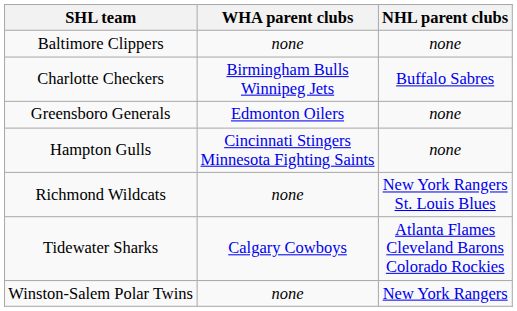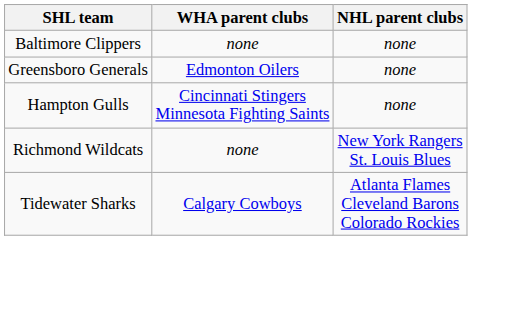 <table class="wikitable">
 <tr>
 <th>SHL team</th>
 <th>WHA parent clubs</th>
 <th>NHL parent clubs</th>
 </tr>
 <tr align="center">
 <td>Baltimore Clippers</td>
 <td><em>none</em></td>
 <td><em>none</em></td>
-</tr>
-<tr align="center">
-<td>Charlotte Checkers</td>
-<td><a href='#'>Birmingham Bulls</a><br><a href='#'>Winnipeg Jets</a></td>
-<td><a href='#'>Buffalo Sabres</a></td>
 </tr>
 <tr align="center">
 <td>Greensboro Generals</td>
 <td><a href='#'>Edmonton Oilers</a></td>
 <td><em>none</em></td>
 </tr>
 <tr align="center">
 <td>Hampton Gulls</td>
 <td><a href='#'>Cincinnati Stingers</a><br><a href='#'>Minnesota Fighting Saints</a></td>
 <td><em>none</em></td>
 </tr>
 <tr align="center">
 <td>Richmond Wildcats</td>
 <td><em>none</em></td>
 <td><a href='#'>New York Rangers</a><br><a href='#'>St. Louis Blues</a></td>
 </tr>
 <tr align="center">
 <td>Tidewater Sharks</td>
 <td><a href='#'>Calgary Cowboys</a></td>
 <td><a href='#'>Atlanta Flames</a><br><a href='#'>Cleveland Barons</a><br><a href='#'>Colorado Rockies</a></td>
 </tr>
-<tr align="center">
-<td>Winston-Salem Polar Twins</td>
-<td><em>none</em></td>
-<td><a href='#'>New York Rangers</a></td>
-</tr>
 </table>
